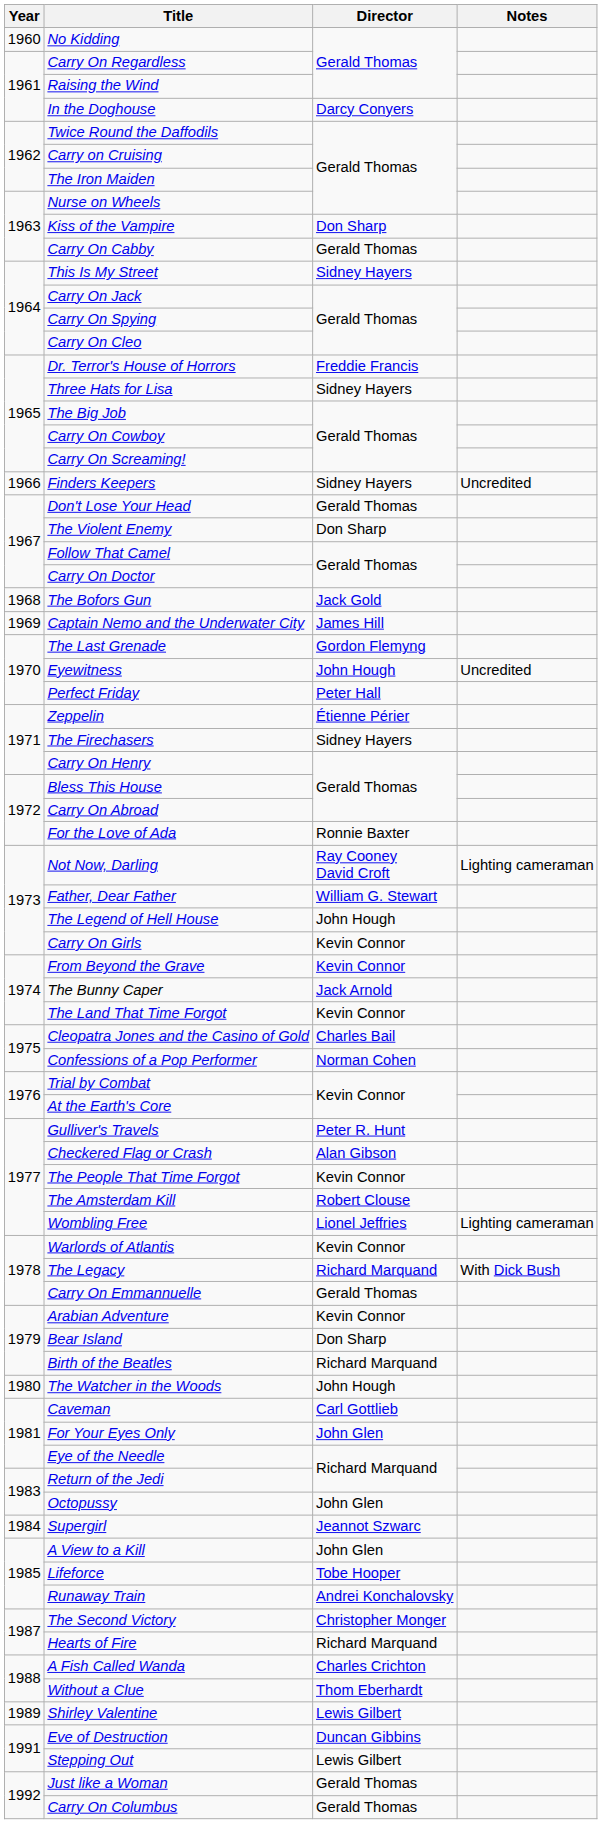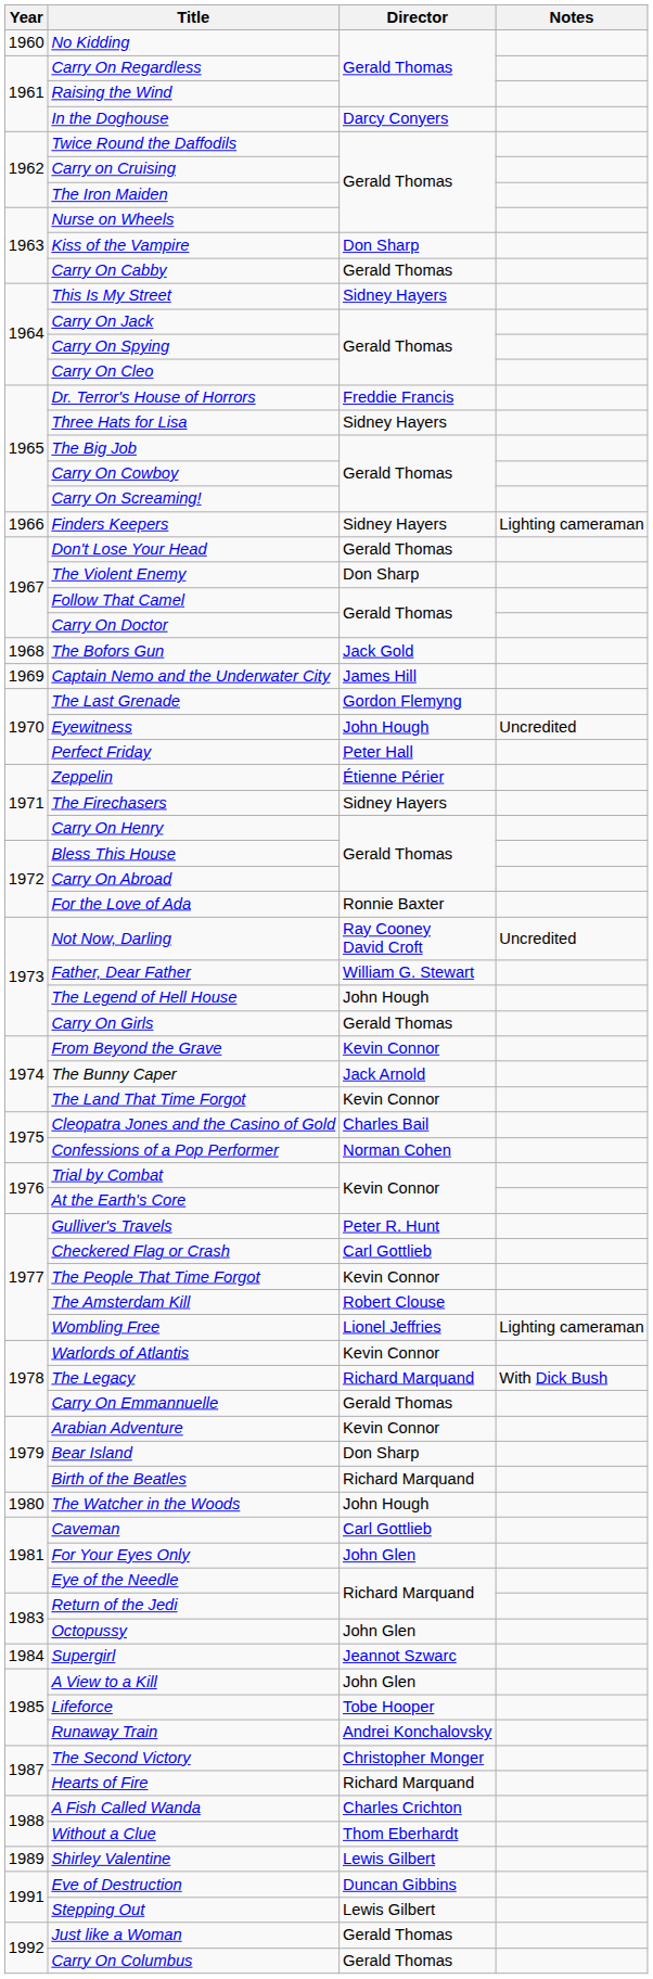 <table class="wikitable">
 <tr>
 <th>Year</th>
 <th>Title</th>
 <th>Director</th>
 <th>Notes</th>
 </tr>
 <tr>
 <td>1960</td>
 <td><em><a href='#'>No Kidding</a></em></td>
 <td rowspan=3><a href='#'>Gerald Thomas</a></td>
 <td></td>
 </tr>
 <tr>
 <td rowspan=3>1961</td>
 <td><em><a href='#'>Carry On Regardless</a></em></td>
 <td></td>
 </tr>
 <tr>
 <td><em><a href='#'>Raising the Wind</a></em></td>
 <td></td>
 </tr>
 <tr>
 <td><em><a href='#'>In the Doghouse</a></em></td>
 <td><a href='#'>Darcy Conyers</a></td>
 <td></td>
 </tr>
 <tr>
 <td rowspan=3>1962</td>
 <td><em><a href='#'>Twice Round the Daffodils</a></em></td>
 <td rowspan=4>Gerald Thomas</td>
 <td></td>
 </tr>
 <tr>
 <td><em><a href='#'>Carry on Cruising</a></em></td>
 <td></td>
 </tr>
 <tr>
 <td><em><a href='#'>The Iron Maiden</a></em></td>
 <td></td>
 </tr>
 <tr>
 <td rowspan=3>1963</td>
 <td><em><a href='#'>Nurse on Wheels</a></em></td>
 <td></td>
 </tr>
 <tr>
 <td><em><a href='#'>Kiss of the Vampire</a></em></td>
 <td><a href='#'>Don Sharp</a></td>
 <td></td>
 </tr>
 <tr>
 <td><em><a href='#'>Carry On Cabby</a></em></td>
 <td>Gerald Thomas</td>
 <td></td>
 </tr>
 <tr>
 <td rowspan=4>1964</td>
 <td><em><a href='#'>This Is My Street</a></em></td>
 <td><a href='#'>Sidney Hayers</a></td>
 <td></td>
 </tr>
 <tr>
 <td><em><a href='#'>Carry On Jack</a></em></td>
 <td rowspan=3>Gerald Thomas</td>
 <td></td>
 </tr>
 <tr>
 <td><em><a href='#'>Carry On Spying</a></em></td>
 <td></td>
 </tr>
 <tr>
 <td><em><a href='#'>Carry On Cleo</a></em></td>
 <td></td>
 </tr>
 <tr>
 <td rowspan=5>1965</td>
 <td><em><a href='#'>Dr. Terror's House of Horrors</a></em></td>
 <td><a href='#'>Freddie Francis</a></td>
 <td></td>
 </tr>
 <tr>
 <td><em><a href='#'>Three Hats for Lisa</a></em></td>
 <td>Sidney Hayers</td>
 <td></td>
 </tr>
 <tr>
 <td><em><a href='#'>The Big Job</a></em></td>
 <td rowspan=3>Gerald Thomas</td>
 <td></td>
 </tr>
 <tr>
 <td><em><a href='#'>Carry On Cowboy</a></em></td>
 <td></td>
 </tr>
 <tr>
 <td><em><a href='#'>Carry On Screaming!</a></em></td>
 <td></td>
 </tr>
 <tr>
 <td>1966</td>
 <td><em><a href='#'>Finders Keepers</a></em></td>
 <td>Sidney Hayers</td>
-<td>Uncredited</td>
+<td>Lighting cameraman</td>
 </tr>
 <tr>
 <td rowspan=4>1967</td>
 <td><em><a href='#'>Don't Lose Your Head</a></em></td>
 <td>Gerald Thomas</td>
 <td></td>
 </tr>
 <tr>
 <td><em><a href='#'>The Violent Enemy</a></em></td>
 <td>Don Sharp</td>
 <td></td>
 </tr>
 <tr>
 <td><em><a href='#'>Follow That Camel</a></em></td>
 <td rowspan=2>Gerald Thomas</td>
 <td></td>
 </tr>
 <tr>
 <td><em><a href='#'>Carry On Doctor</a></em></td>
 <td></td>
 </tr>
 <tr>
 <td>1968</td>
 <td><em><a href='#'>The Bofors Gun</a></em></td>
 <td><a href='#'>Jack Gold</a></td>
 <td></td>
 </tr>
 <tr>
 <td>1969</td>
 <td><em><a href='#'>Captain Nemo and the Underwater City</a></em></td>
 <td><a href='#'>James Hill</a></td>
 <td></td>
 </tr>
 <tr>
 <td rowspan=3>1970</td>
 <td><em><a href='#'>The Last Grenade</a></em></td>
 <td><a href='#'>Gordon Flemyng</a></td>
 <td></td>
 </tr>
 <tr>
 <td><em><a href='#'>Eyewitness</a></em></td>
 <td><a href='#'>John Hough</a></td>
 <td>Uncredited</td>
 </tr>
 <tr>
 <td><em><a href='#'>Perfect Friday</a></em></td>
 <td><a href='#'>Peter Hall</a></td>
 <td></td>
 </tr>
 <tr>
 <td rowspan=3>1971</td>
 <td><em><a href='#'>Zeppelin</a></em></td>
 <td><a href='#'>Étienne Périer</a></td>
 <td></td>
 </tr>
 <tr>
 <td><em><a href='#'>The Firechasers</a></em></td>
 <td>Sidney Hayers</td>
 <td></td>
 </tr>
 <tr>
 <td><em><a href='#'>Carry On Henry</a></em></td>
 <td rowspan=3>Gerald Thomas</td>
 <td></td>
 </tr>
 <tr>
 <td rowspan=3>1972</td>
 <td><em><a href='#'>Bless This House</a></em></td>
 <td></td>
 </tr>
 <tr>
 <td><em><a href='#'>Carry On Abroad</a></em></td>
 <td></td>
 </tr>
 <tr>
 <td><em><a href='#'>For the Love of Ada</a></em></td>
 <td>Ronnie Baxter</td>
 <td></td>
 </tr>
 <tr>
 <td rowspan=4>1973</td>
 <td><em><a href='#'>Not Now, Darling</a></em></td>
 <td><a href='#'>Ray Cooney</a><br><a href='#'>David Croft</a></td>
-<td>Lighting cameraman</td>
+<td>Uncredited</td>
 </tr>
 <tr>
 <td><em><a href='#'>Father, Dear Father</a></em></td>
 <td><a href='#'>William G. Stewart</a></td>
 <td></td>
 </tr>
 <tr>
 <td><em><a href='#'>The Legend of Hell House</a></em></td>
 <td>John Hough</td>
 <td></td>
 </tr>
 <tr>
 <td><em><a href='#'>Carry On Girls</a></em></td>
-<td>Kevin Connor</td>
+<td>Gerald Thomas</td>
 <td></td>
 </tr>
 <tr>
 <td rowspan=3>1974</td>
 <td><em><a href='#'>From Beyond the Grave</a></em></td>
 <td><a href='#'>Kevin Connor</a></td>
 <td></td>
 </tr>
 <tr>
 <td><em>The Bunny Caper</em></td>
 <td><a href='#'>Jack Arnold</a></td>
 <td></td>
 </tr>
 <tr>
 <td><em><a href='#'>The Land That Time Forgot</a></em></td>
 <td>Kevin Connor</td>
 <td></td>
 </tr>
 <tr>
 <td rowspan=2>1975</td>
 <td><em><a href='#'>Cleopatra Jones and the Casino of Gold</a></em></td>
 <td><a href='#'>Charles Bail</a></td>
 <td></td>
 </tr>
 <tr>
 <td><em><a href='#'>Confessions of a Pop Performer</a></em></td>
 <td><a href='#'>Norman Cohen</a></td>
 <td></td>
 </tr>
 <tr>
 <td rowspan=2>1976</td>
 <td><em><a href='#'>Trial by Combat</a></em></td>
 <td rowspan=2>Kevin Connor</td>
 <td></td>
 </tr>
 <tr>
 <td><em><a href='#'>At the Earth's Core</a></em></td>
 <td></td>
 </tr>
 <tr>
 <td rowspan=5>1977</td>
 <td><em><a href='#'>Gulliver's Travels</a></em></td>
 <td><a href='#'>Peter R. Hunt</a></td>
 <td></td>
 </tr>
 <tr>
 <td><em><a href='#'>Checkered Flag or Crash</a></em></td>
-<td><a href='#'>Alan Gibson</a></td>
+<td><a href='#'>Carl Gottlieb</a></td>
 <td></td>
 </tr>
 <tr>
 <td><em><a href='#'>The People That Time Forgot</a></em></td>
 <td>Kevin Connor</td>
 <td></td>
 </tr>
 <tr>
 <td><em><a href='#'>The Amsterdam Kill</a></em></td>
 <td><a href='#'>Robert Clouse</a></td>
 <td></td>
 </tr>
 <tr>
 <td><em><a href='#'>Wombling Free</a></em></td>
 <td><a href='#'>Lionel Jeffries</a></td>
 <td>Lighting cameraman</td>
 </tr>
 <tr>
 <td rowspan=3>1978</td>
 <td><em><a href='#'>Warlords of Atlantis</a></em></td>
 <td>Kevin Connor</td>
 <td></td>
 </tr>
 <tr>
 <td><em><a href='#'>The Legacy</a></em></td>
 <td><a href='#'>Richard Marquand</a></td>
 <td>With <a href='#'>Dick Bush</a></td>
 </tr>
 <tr>
 <td><em><a href='#'>Carry On Emmannuelle</a></em></td>
 <td>Gerald Thomas</td>
 <td></td>
 </tr>
 <tr>
 <td rowspan=3>1979</td>
 <td><em><a href='#'>Arabian Adventure</a></em></td>
 <td>Kevin Connor</td>
 <td></td>
 </tr>
 <tr>
 <td><em><a href='#'>Bear Island</a></em></td>
 <td>Don Sharp</td>
 <td></td>
 </tr>
 <tr>
 <td><em><a href='#'>Birth of the Beatles</a></em></td>
 <td>Richard Marquand</td>
 <td></td>
 </tr>
 <tr>
 <td>1980</td>
 <td><em><a href='#'>The Watcher in the Woods</a></em></td>
 <td>John Hough</td>
 <td></td>
 </tr>
 <tr>
 <td rowspan=3>1981</td>
 <td><em><a href='#'>Caveman</a></em></td>
 <td><a href='#'>Carl Gottlieb</a></td>
 <td></td>
 </tr>
 <tr>
 <td><em><a href='#'>For Your Eyes Only</a></em></td>
 <td><a href='#'>John Glen</a></td>
 <td></td>
 </tr>
 <tr>
 <td><em><a href='#'>Eye of the Needle</a></em></td>
 <td rowspan=2>Richard Marquand</td>
 <td></td>
 </tr>
 <tr>
 <td rowspan=2>1983</td>
 <td><em><a href='#'>Return of the Jedi</a></em></td>
 <td></td>
 </tr>
 <tr>
 <td><em><a href='#'>Octopussy</a></em></td>
 <td>John Glen</td>
 <td></td>
 </tr>
 <tr>
 <td>1984</td>
 <td><em><a href='#'>Supergirl</a></em></td>
 <td><a href='#'>Jeannot Szwarc</a></td>
 <td></td>
 </tr>
 <tr>
 <td rowspan=3>1985</td>
 <td><em><a href='#'>A View to a Kill</a></em></td>
 <td>John Glen</td>
 <td></td>
 </tr>
 <tr>
 <td><em><a href='#'>Lifeforce</a></em></td>
 <td><a href='#'>Tobe Hooper</a></td>
 <td></td>
 </tr>
 <tr>
 <td><em><a href='#'>Runaway Train</a></em></td>
 <td><a href='#'>Andrei Konchalovsky</a></td>
 <td></td>
 </tr>
 <tr>
 <td rowspan=2>1987</td>
 <td><em><a href='#'>The Second Victory</a></em></td>
 <td><a href='#'>Christopher Monger</a></td>
 <td></td>
 </tr>
 <tr>
 <td><em><a href='#'>Hearts of Fire</a></em></td>
 <td>Richard Marquand</td>
 <td></td>
 </tr>
 <tr>
 <td rowspan=2>1988</td>
 <td><em><a href='#'>A Fish Called Wanda</a></em></td>
 <td><a href='#'>Charles Crichton</a></td>
 <td></td>
 </tr>
 <tr>
 <td><em><a href='#'>Without a Clue</a></em></td>
 <td><a href='#'>Thom Eberhardt</a></td>
 <td></td>
 </tr>
 <tr>
 <td>1989</td>
 <td><em><a href='#'>Shirley Valentine</a></em></td>
 <td><a href='#'>Lewis Gilbert</a></td>
 <td></td>
 </tr>
 <tr>
 <td rowspan=2>1991</td>
 <td><em><a href='#'>Eve of Destruction</a></em></td>
 <td><a href='#'>Duncan Gibbins</a></td>
 <td></td>
 </tr>
 <tr>
 <td><em><a href='#'>Stepping Out</a></em></td>
 <td>Lewis Gilbert</td>
 <td></td>
 </tr>
 <tr>
 <td rowspan=2>1992</td>
 <td><em><a href='#'>Just like a Woman</a></em></td>
 <td>Gerald Thomas</td>
 <td></td>
 </tr>
 <tr>
 <td><em><a href='#'>Carry On Columbus</a></em></td>
 <td>Gerald Thomas</td>
 <td></td>
 </tr>
 </table>
